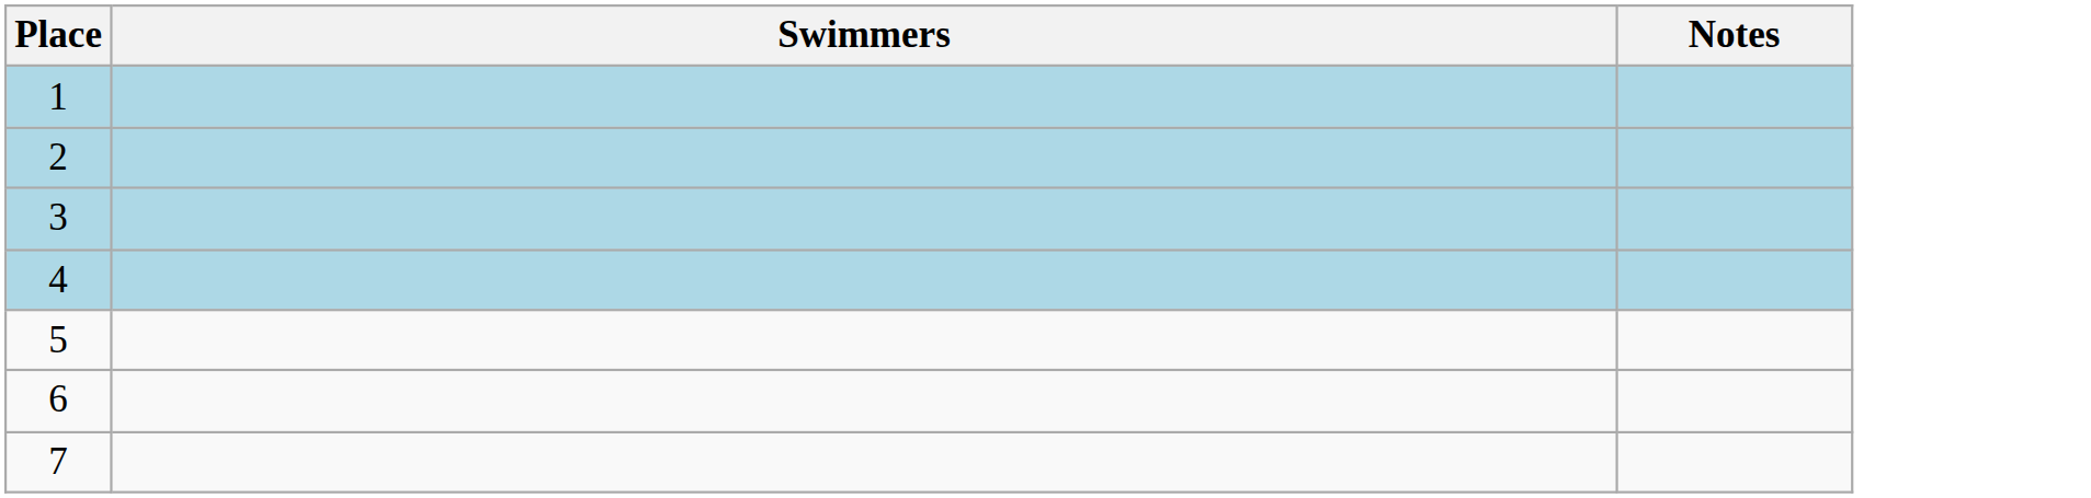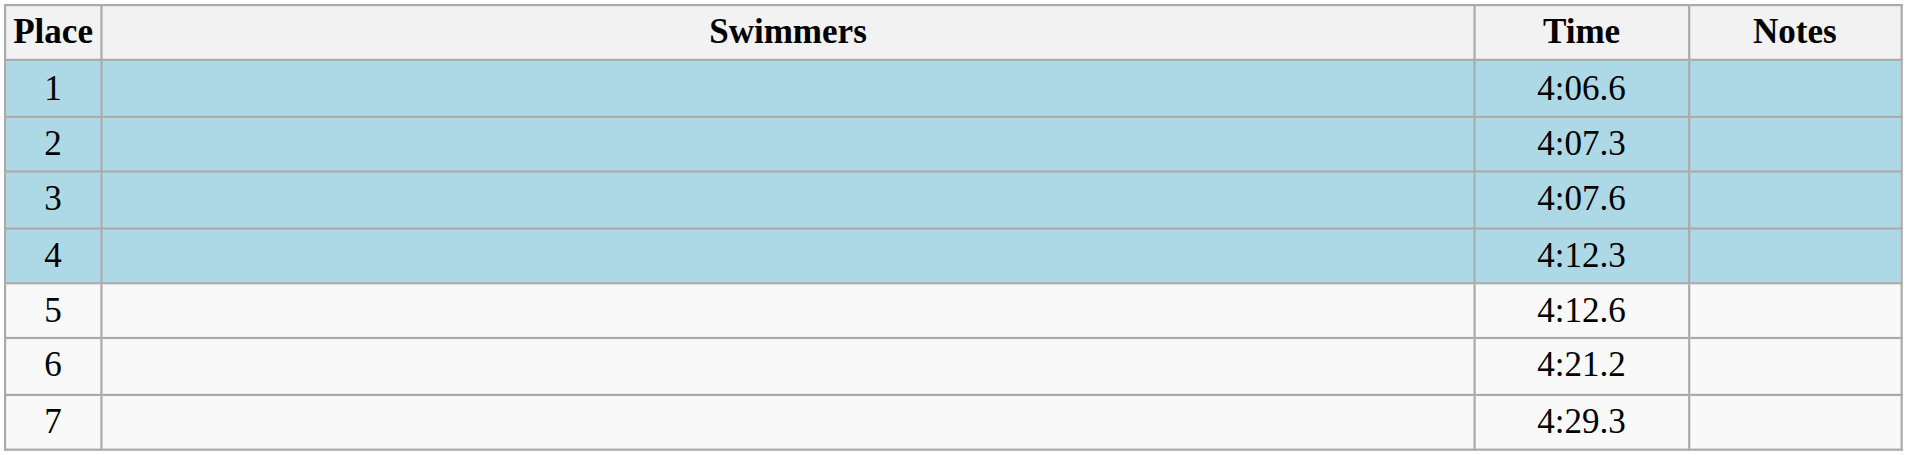 <table class=wikitable style="text-align:center">
 <tr>
 <th>Place</th>
 <th width=620>Swimmers</th>
+<th width=90>Time</th>
 <th width=90>Notes</th>
 </tr>
 <tr bgcolor=lightblue>
 <td>1</td>
 <td align=left></td>
+<td>4:06.6</td>
 <td></td>
 </tr>
 <tr bgcolor=lightblue>
 <td>2</td>
 <td align=left></td>
+<td>4:07.3</td>
 <td></td>
 </tr>
 <tr bgcolor=lightblue>
 <td>3</td>
 <td align=left></td>
+<td>4:07.6</td>
 <td></td>
 </tr>
 <tr bgcolor=lightblue>
 <td>4</td>
 <td align=left></td>
+<td>4:12.3</td>
 <td></td>
 </tr>
 <tr>
 <td>5</td>
 <td align=left></td>
+<td>4:12.6</td>
 <td></td>
 </tr>
 <tr>
 <td>6</td>
 <td align=left></td>
+<td>4:21.2</td>
 <td></td>
 </tr>
 <tr>
 <td>7</td>
 <td align=left></td>
+<td>4:29.3</td>
 <td></td>
 </tr>
 </table>
